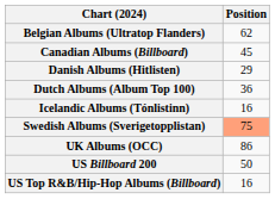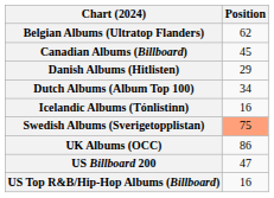 <table class="wikitable sortable plainrowheaders" style="text-align:center">
 <tr>
 <th scope="col">Chart (2024)</th>
 <th scope="col">Position</th>
 </tr>
 <tr>
 <th scope="row">Belgian Albums (Ultratop Flanders)</th>
 <td>62</td>
 </tr>
 <tr>
 <th scope="row">Canadian Albums (<em>Billboard</em>)</th>
 <td>45</td>
 </tr>
 <tr>
 <th scope="row">Danish Albums (Hitlisten)</th>
 <td>29</td>
 </tr>
 <tr>
 <th scope="row">Dutch Albums (Album Top 100)</th>
-<td>36</td>
+<td>34</td>
 </tr>
 <tr>
 <th scope="row">Icelandic Albums (Tónlistinn)</th>
 <td>16</td>
 </tr>
 <tr>
 <th scope="row">Swedish Albums (Sverigetopplistan)</th>
 <td style="background: lightsalmon;">75</td>
 </tr>
 <tr>
 <th scope="row">UK Albums (OCC)</th>
 <td>86</td>
 </tr>
 <tr>
 <th scope="row">US <em>Billboard</em> 200</th>
-<td>50</td>
+<td>47</td>
 </tr>
 <tr>
 <th scope="row">US Top R&B/Hip-Hop Albums (<em>Billboard</em>)</th>
 <td>16</td>
 </tr>
 </table>
